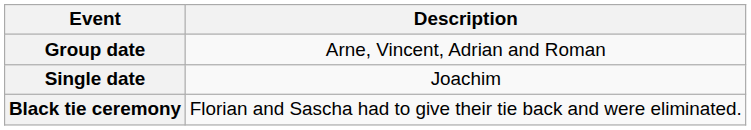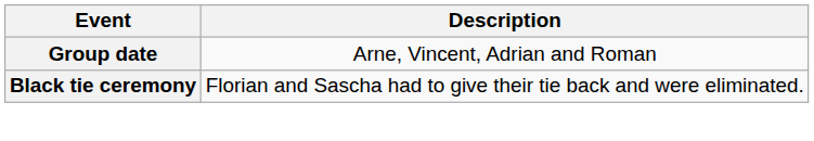 <table class="wikitable sortable" style="text-align:center;">
 <tr>
 <th>Event</th>
 <th>Description</th>
 </tr>
 <tr>
 <th>Group date</th>
 <td>Arne, Vincent, Adrian and Roman</td>
 </tr>
 <tr>
-<th>Single date</th>
-<td>Joachim</td>
-</tr>
-<tr>
 <th>Black tie ceremony</th>
 <td>Florian and Sascha had to give their tie back and were eliminated.</td>
 </tr>
 </table>
